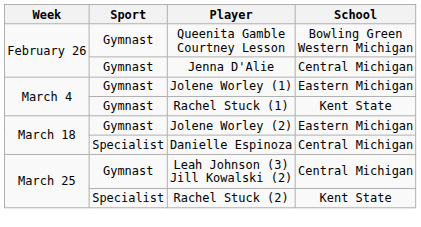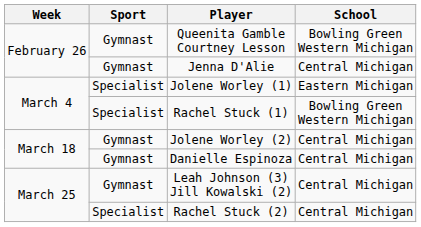 <table class="wikitable" style="text-align:center;">
 <tr>
 <th>Week</th>
 <th>Sport</th>
 <th>Player</th>
 <th>School</th>
 </tr>
 <tr>
 <td rowspan=2>February 26</td>
 <td>Gymnast</td>
 <td>Queenita Gamble<br>Courtney Lesson</td>
 <td>Bowling Green<br>Western Michigan</td>
 </tr>
 <tr>
 <td>Gymnast</td>
 <td>Jenna D'Alie</td>
 <td>Central Michigan</td>
 </tr>
 <tr>
 <td rowspan=2>March 4</td>
-<td>Gymnast</td>
+<td>Specialist</td>
 <td>Jolene Worley (1)</td>
 <td>Eastern Michigan</td>
 </tr>
 <tr>
-<td>Gymnast</td>
+<td>Specialist</td>
 <td>Rachel Stuck (1)</td>
-<td>Kent State</td>
+<td>Bowling Green<br>Western Michigan</td>
 </tr>
 <tr>
 <td rowspan=2>March 18</td>
 <td>Gymnast</td>
 <td>Jolene Worley (2)</td>
-<td>Eastern Michigan</td>
+<td>Central Michigan</td>
 </tr>
 <tr>
-<td>Specialist</td>
+<td>Gymnast</td>
 <td>Danielle Espinoza</td>
 <td>Central Michigan</td>
 </tr>
 <tr>
 <td rowspan=2>March 25</td>
 <td>Gymnast</td>
 <td>Leah Johnson (3)<br>Jill Kowalski (2)</td>
 <td>Central Michigan</td>
 </tr>
 <tr>
 <td>Specialist</td>
 <td>Rachel Stuck (2)</td>
-<td>Kent State</td>
+<td>Central Michigan</td>
 </tr>
 </table>
